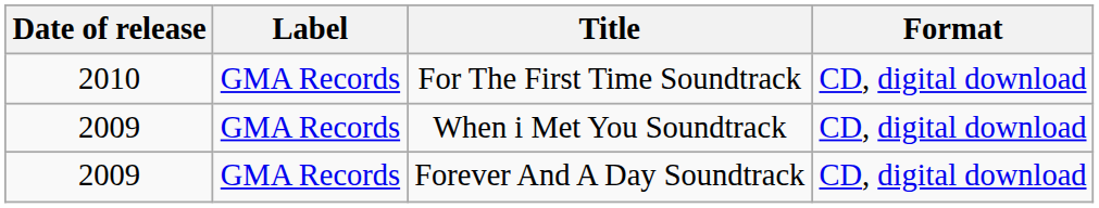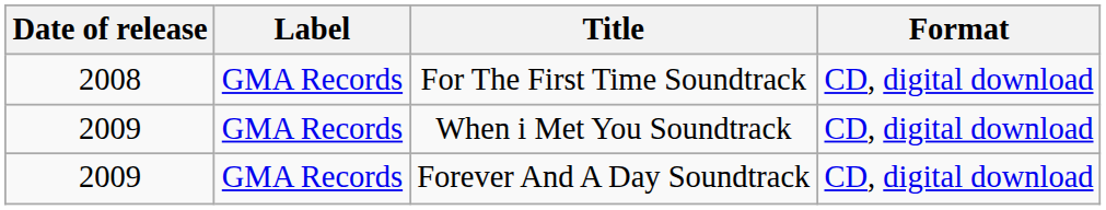 <table class="wikitable">
 <tr>
 <th align="left">Date of release</th>
 <th align="left">Label</th>
 <th align="left">Title</th>
 <th align="left">Format</th>
 </tr>
 <tr>
-<td align="center">2010</td>
+<td align="center">2008</td>
 <td><a href='#'>GMA Records</a></td>
 <td align="center">For The First Time Soundtrack</td>
 <td><a href='#'>CD</a>, <a href='#'>digital download</a></td>
 </tr>
 <tr>
 <td align="center">2009</td>
 <td><a href='#'>GMA Records</a></td>
 <td align="center">When i Met You Soundtrack</td>
 <td><a href='#'>CD</a>, <a href='#'>digital download</a></td>
 </tr>
 <tr>
 <td align="center">2009</td>
 <td><a href='#'>GMA Records</a></td>
 <td align="center">Forever And A Day Soundtrack</td>
 <td><a href='#'>CD</a>, <a href='#'>digital download</a></td>
 </tr>
 </table>
